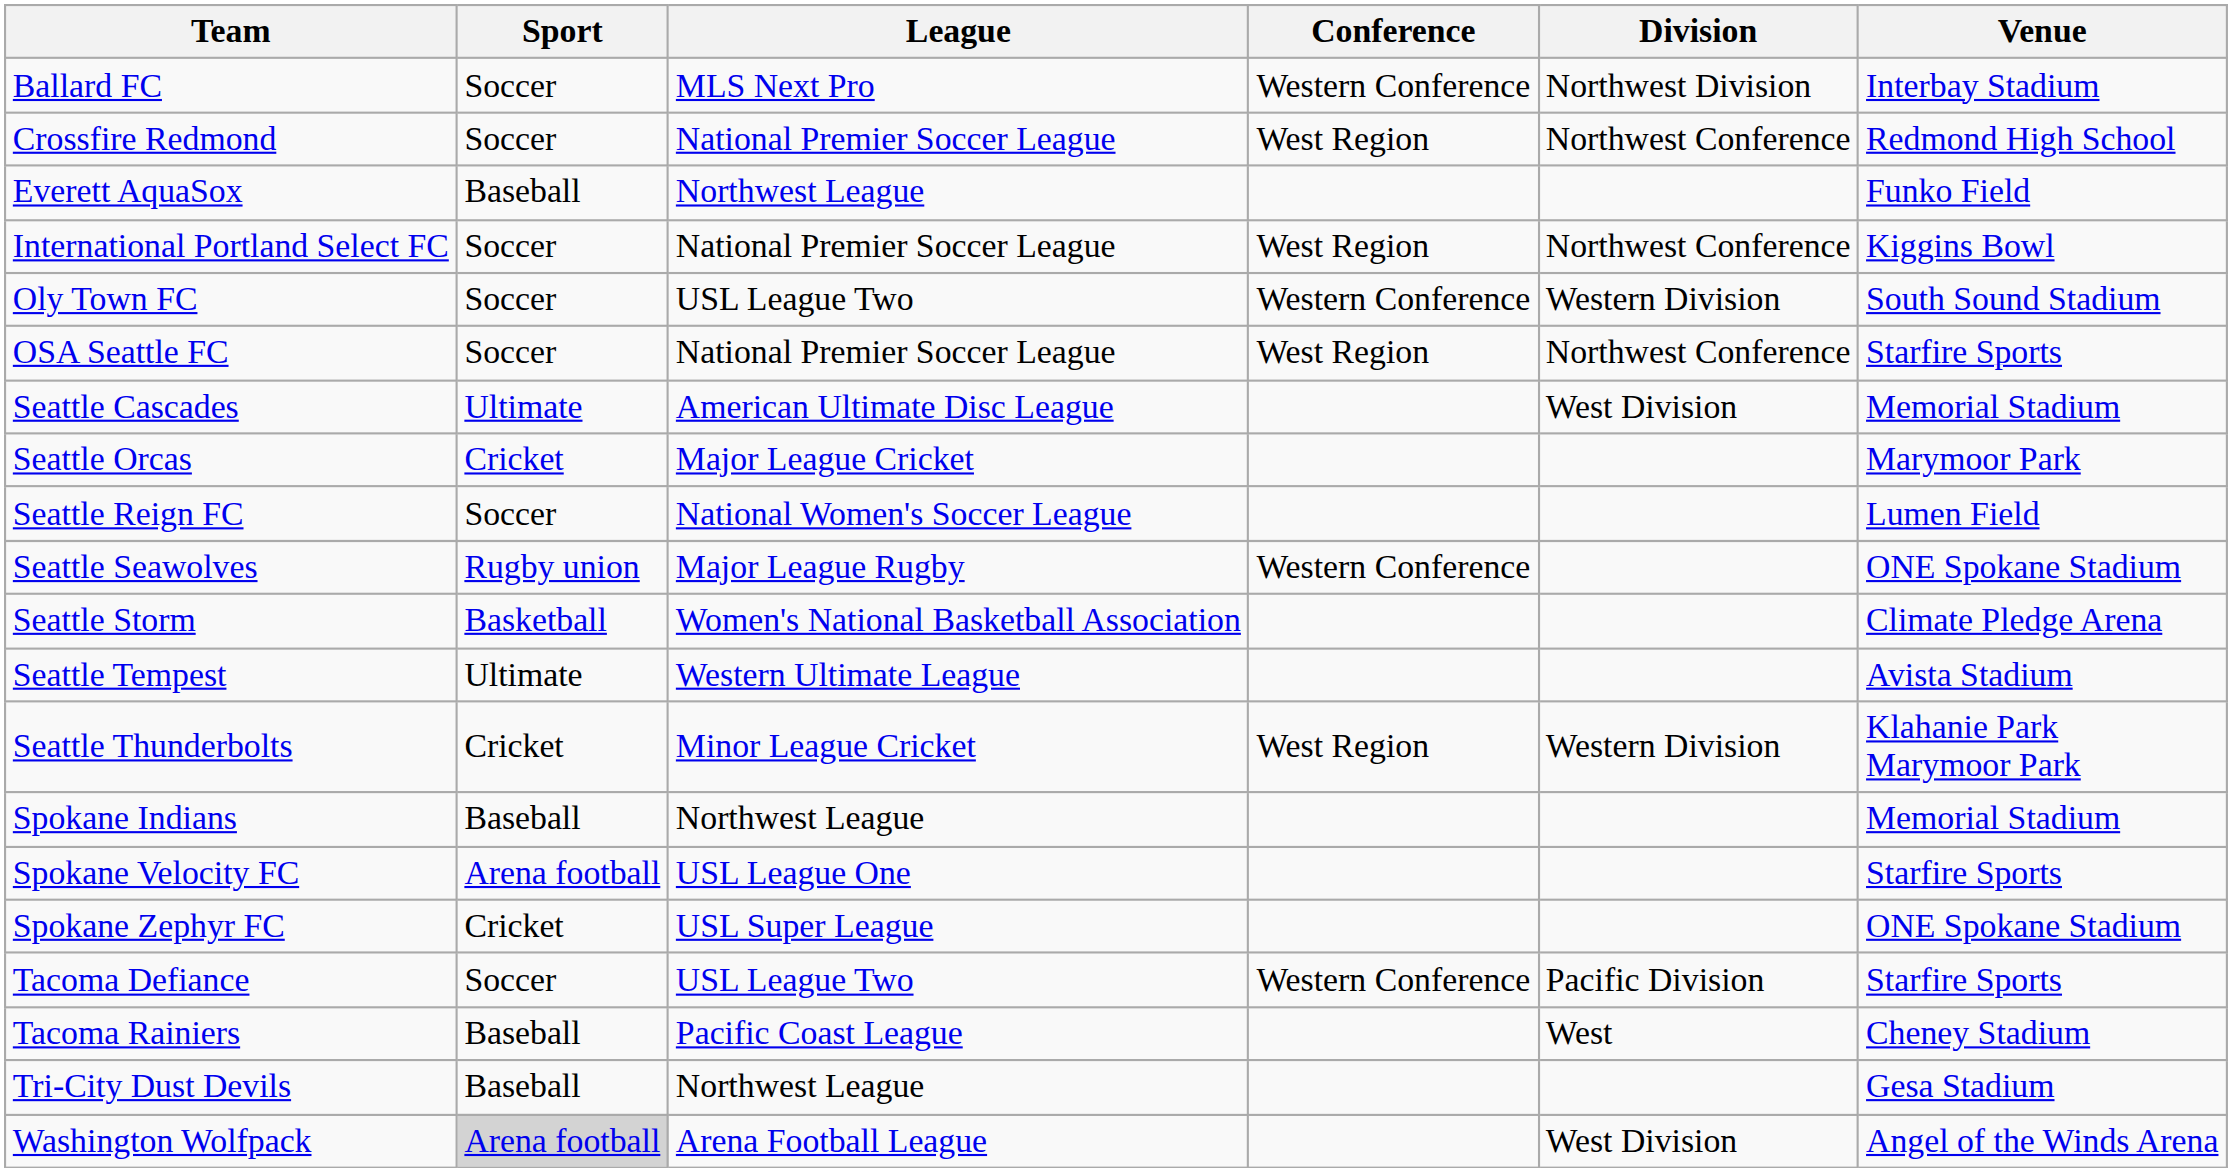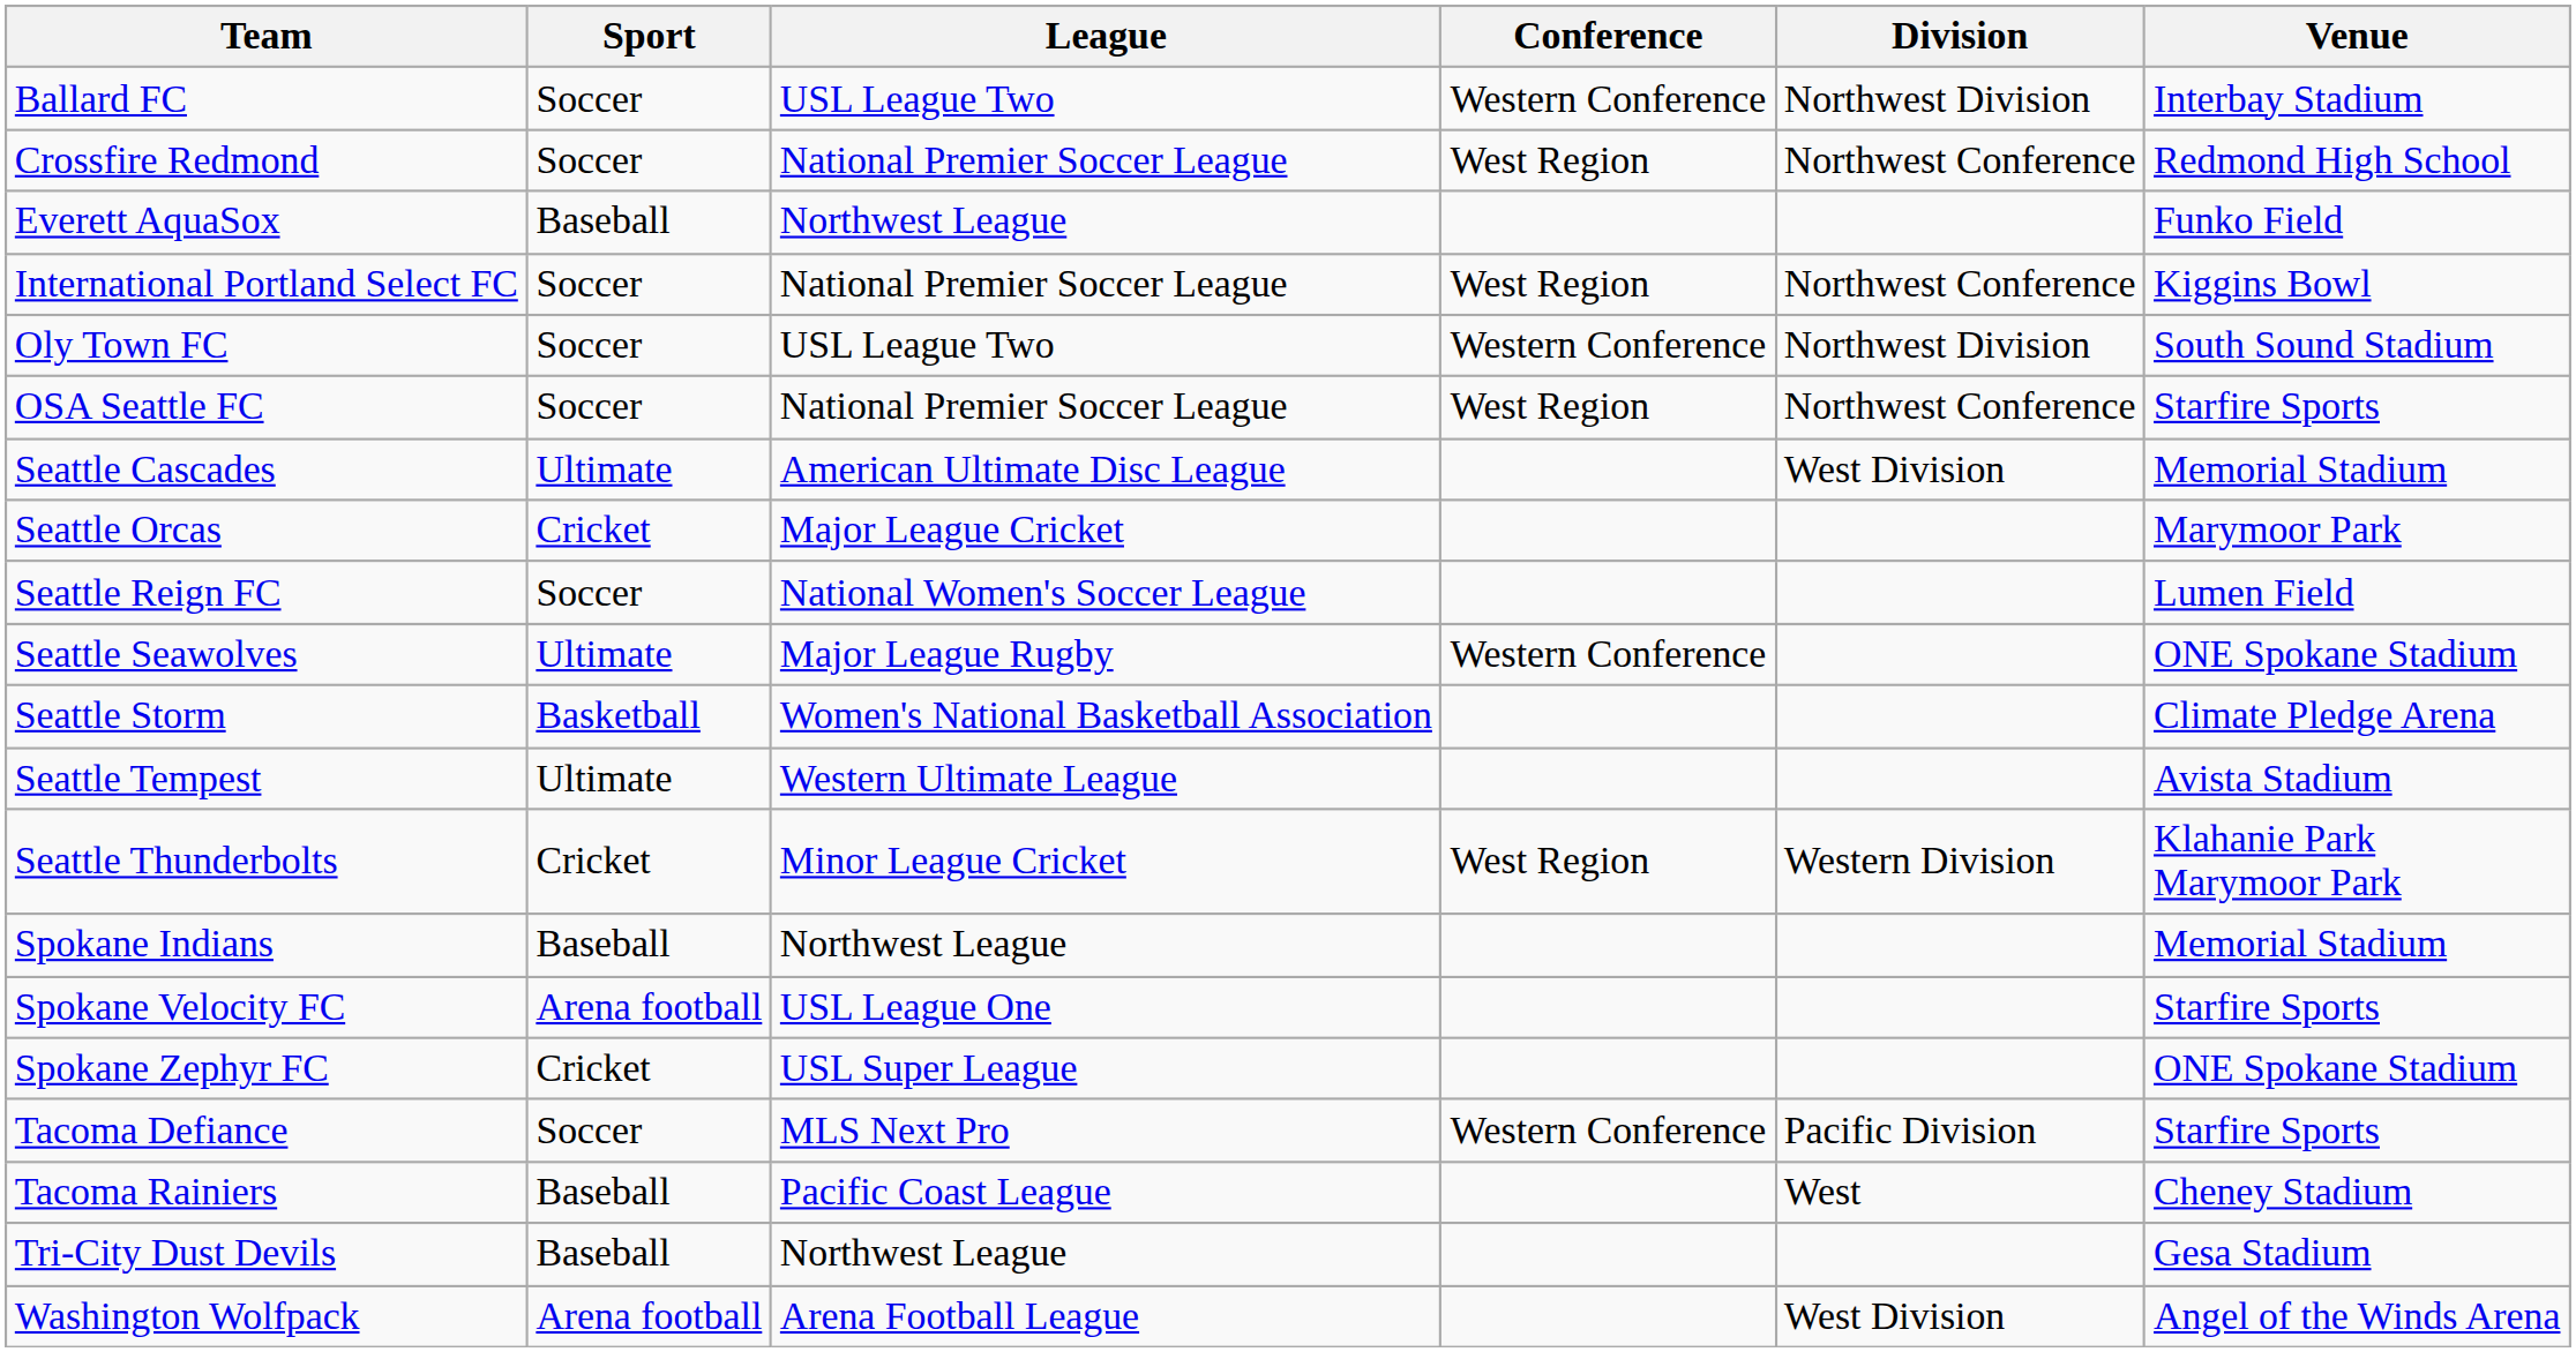 <table class="wikitable sortable">
 <tr>
 <th>Team</th>
 <th>Sport</th>
 <th>League</th>
 <th>Conference</th>
 <th>Division</th>
 <th>Venue</th>
 </tr>
 <tr>
 <td><a href='#'>Ballard FC</a></td>
 <td>Soccer</td>
-<td><a href='#'>MLS Next Pro</a></td>
+<td><a href='#'>USL League Two</a></td>
 <td>Western Conference</td>
 <td>Northwest Division</td>
 <td><a href='#'>Interbay Stadium</a></td>
 </tr>
 <tr>
 <td><a href='#'>Crossfire Redmond</a></td>
 <td>Soccer</td>
 <td><a href='#'>National Premier Soccer League</a></td>
 <td>West Region</td>
 <td>Northwest Conference</td>
 <td><a href='#'>Redmond High School</a></td>
 </tr>
 <tr>
 <td><a href='#'>Everett AquaSox</a></td>
 <td>Baseball</td>
 <td><a href='#'>Northwest League</a></td>
 <td></td>
 <td></td>
 <td><a href='#'>Funko Field</a></td>
 </tr>
 <tr>
 <td><a href='#'>International Portland Select FC</a></td>
 <td>Soccer</td>
 <td>National Premier Soccer League</td>
 <td>West Region</td>
 <td>Northwest Conference</td>
 <td><a href='#'>Kiggins Bowl</a></td>
 </tr>
 <tr>
 <td><a href='#'>Oly Town FC</a></td>
 <td>Soccer</td>
 <td>USL League Two</td>
 <td>Western Conference</td>
-<td>Western Division</td>
+<td>Northwest Division</td>
 <td><a href='#'>South Sound Stadium</a></td>
 </tr>
 <tr>
 <td><a href='#'>OSA Seattle FC</a></td>
 <td>Soccer</td>
 <td>National Premier Soccer League</td>
 <td>West Region</td>
 <td>Northwest Conference</td>
 <td><a href='#'>Starfire Sports</a></td>
 </tr>
 <tr>
 <td><a href='#'>Seattle Cascades</a></td>
 <td><a href='#'>Ultimate</a></td>
 <td><a href='#'>American Ultimate Disc League</a></td>
 <td></td>
 <td>West Division</td>
 <td><a href='#'>Memorial Stadium</a></td>
 </tr>
 <tr>
 <td><a href='#'>Seattle Orcas</a></td>
 <td><a href='#'>Cricket</a></td>
 <td><a href='#'>Major League Cricket</a></td>
 <td></td>
 <td></td>
 <td><a href='#'>Marymoor Park</a></td>
 </tr>
 <tr>
 <td><a href='#'>Seattle Reign FC</a></td>
 <td>Soccer</td>
 <td><a href='#'>National Women's Soccer League</a></td>
 <td></td>
 <td></td>
 <td><a href='#'>Lumen Field</a></td>
 </tr>
 <tr>
 </tr>
 <tr>
 <td><a href='#'>Seattle Seawolves</a></td>
-<td><a href='#'>Rugby union</a></td>
+<td><a href='#'>Ultimate</a></td>
 <td><a href='#'>Major League Rugby</a></td>
 <td>Western Conference</td>
 <td></td>
 <td><a href='#'>ONE Spokane Stadium</a></td>
 </tr>
 <tr>
 <td><a href='#'>Seattle Storm</a></td>
 <td><a href='#'>Basketball</a></td>
 <td><a href='#'>Women's National Basketball Association</a></td>
 <td></td>
 <td></td>
 <td><a href='#'>Climate Pledge Arena</a></td>
 </tr>
 <tr>
 <td><a href='#'>Seattle Tempest</a></td>
 <td>Ultimate</td>
 <td><a href='#'>Western Ultimate League</a></td>
 <td></td>
 <td></td>
 <td><a href='#'>Avista Stadium</a></td>
 </tr>
 <tr>
 <td><a href='#'>Seattle Thunderbolts</a></td>
 <td>Cricket</td>
 <td><a href='#'>Minor League Cricket</a></td>
 <td>West Region</td>
 <td>Western Division</td>
 <td><a href='#'>Klahanie Park</a><br><a href='#'>Marymoor Park</a></td>
 </tr>
 <tr>
 <td><a href='#'>Spokane Indians</a></td>
 <td>Baseball</td>
 <td>Northwest League</td>
 <td></td>
 <td></td>
 <td><a href='#'>Memorial Stadium</a></td>
 </tr>
 <tr>
 <td><a href='#'>Spokane Velocity FC</a></td>
 <td><a href='#'>Arena football</a></td>
 <td><a href='#'>USL League One</a></td>
 <td></td>
 <td></td>
 <td><a href='#'>Starfire Sports</a></td>
 </tr>
 <tr>
 <td><a href='#'>Spokane Zephyr FC</a></td>
 <td>Cricket</td>
 <td><a href='#'>USL Super League</a></td>
 <td></td>
 <td></td>
 <td><a href='#'>ONE Spokane Stadium</a></td>
 </tr>
 <tr>
 <td><a href='#'>Tacoma Defiance</a></td>
 <td>Soccer</td>
-<td><a href='#'>USL League Two</a></td>
+<td><a href='#'>MLS Next Pro</a></td>
 <td>Western Conference</td>
 <td>Pacific Division</td>
 <td><a href='#'>Starfire Sports</a></td>
 </tr>
 <tr>
 <td><a href='#'>Tacoma Rainiers</a></td>
 <td>Baseball</td>
 <td><a href='#'>Pacific Coast League</a></td>
 <td></td>
 <td>West</td>
 <td><a href='#'>Cheney Stadium</a></td>
 </tr>
 <tr>
 <td><a href='#'>Tri-City Dust Devils</a></td>
 <td>Baseball</td>
 <td>Northwest League</td>
 <td></td>
 <td></td>
 <td><a href='#'>Gesa Stadium</a></td>
 </tr>
 <tr>
 <td><a href='#'>Washington Wolfpack</a></td>
-<td style="background: lightgrey;"><a href='#'>Arena football</a></td>
+<td><a href='#'>Arena football</a></td>
 <td><a href='#'>Arena Football League</a></td>
 <td></td>
 <td>West Division</td>
 <td><a href='#'>Angel of the Winds Arena</a></td>
 </tr>
 </table>
